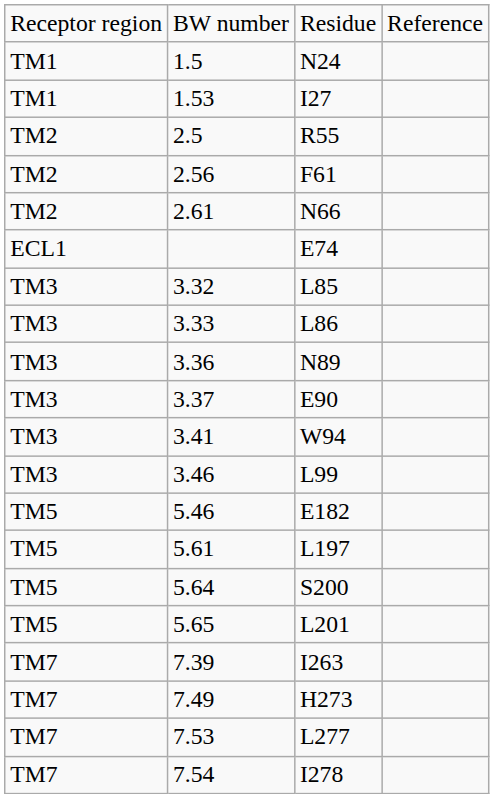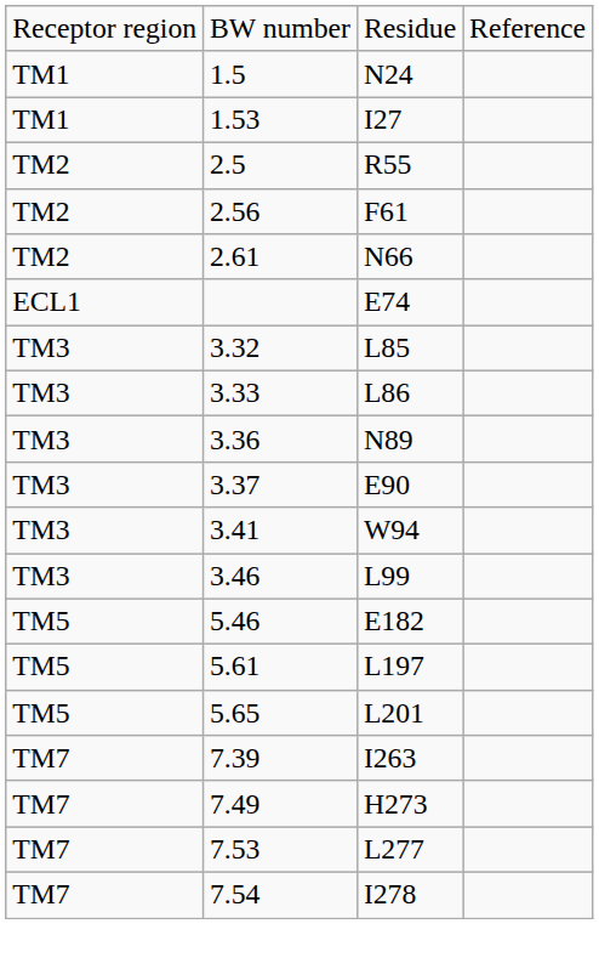 <table class="wikitable">
 <tr>
 <td>Receptor region</td>
 <td>BW number</td>
 <td>Residue</td>
 <td>Reference</td>
 </tr>
 <tr>
 <td>TM1</td>
 <td>1.5</td>
 <td>N24</td>
 <td></td>
 </tr>
 <tr>
 <td>TM1</td>
 <td>1.53</td>
 <td>I27</td>
 <td></td>
 </tr>
 <tr>
 <td>TM2</td>
 <td>2.5</td>
 <td>R55</td>
 <td></td>
 </tr>
 <tr>
 <td>TM2</td>
 <td>2.56</td>
 <td>F61</td>
 <td></td>
 </tr>
 <tr>
 <td>TM2</td>
 <td>2.61</td>
 <td>N66</td>
 <td></td>
 </tr>
 <tr>
 <td>ECL1</td>
 <td></td>
 <td>E74</td>
 <td></td>
 </tr>
 <tr>
 <td>TM3</td>
 <td>3.32</td>
 <td>L85</td>
 <td></td>
 </tr>
 <tr>
 <td>TM3</td>
 <td>3.33</td>
 <td>L86</td>
 <td></td>
 </tr>
 <tr>
 <td>TM3</td>
 <td>3.36</td>
 <td>N89</td>
 <td></td>
 </tr>
 <tr>
 <td>TM3</td>
 <td>3.37</td>
 <td>E90</td>
 <td></td>
 </tr>
 <tr>
 <td>TM3</td>
 <td>3.41</td>
 <td>W94</td>
 <td></td>
 </tr>
 <tr>
 <td>TM3</td>
 <td>3.46</td>
 <td>L99</td>
 <td></td>
 </tr>
 <tr>
 <td>TM5</td>
 <td>5.46</td>
 <td>E182</td>
 <td></td>
 </tr>
 <tr>
 <td>TM5</td>
 <td>5.61</td>
 <td>L197</td>
 <td></td>
 </tr>
 <tr>
 <td>TM5</td>
-<td>5.64</td>
-<td>S200</td>
-<td></td>
-</tr>
-<tr>
-<td>TM5</td>
 <td>5.65</td>
 <td>L201</td>
 <td></td>
 </tr>
 <tr>
 <td>TM7</td>
 <td>7.39</td>
 <td>I263</td>
 <td></td>
 </tr>
 <tr>
 <td>TM7</td>
 <td>7.49</td>
 <td>H273</td>
 <td></td>
 </tr>
 <tr>
 <td>TM7</td>
 <td>7.53</td>
 <td>L277</td>
 <td></td>
 </tr>
 <tr>
 <td>TM7</td>
 <td>7.54</td>
 <td>I278</td>
 <td></td>
 </tr>
 </table>
